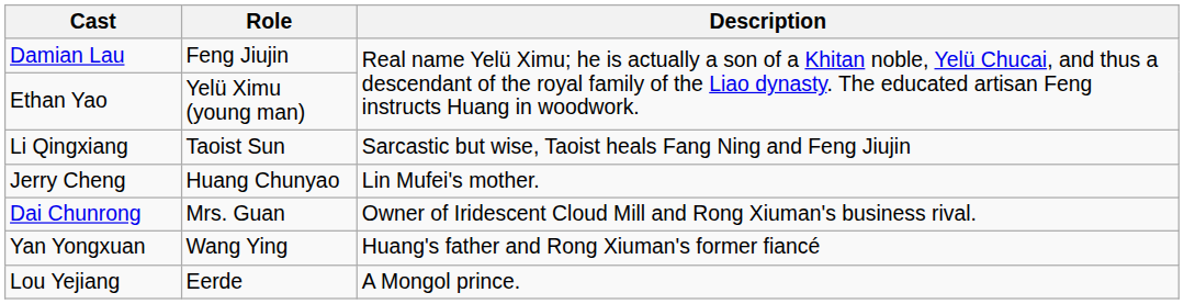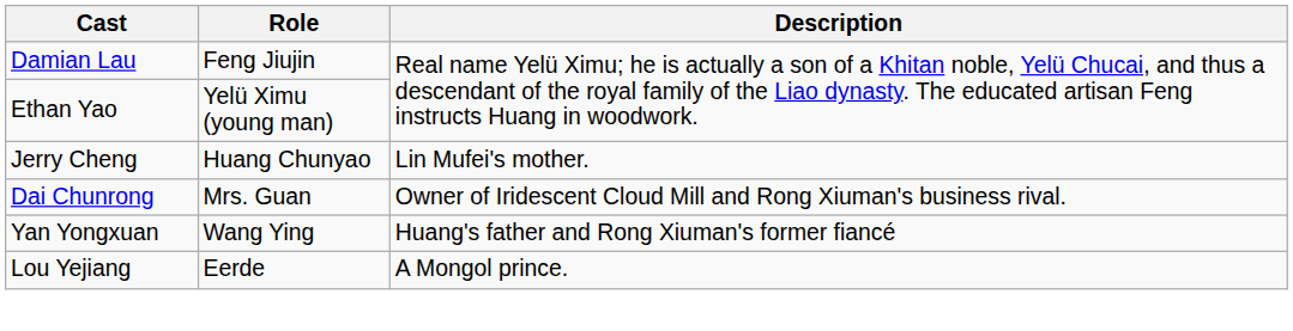 <table class="wikitable" style="width:70%;">
 <tr>
 <th style="width:15%">Cast</th>
 <th style="width:15%">Role</th>
 <th style="width:70%">Description</th>
 </tr>
 <tr>
 <td><a href='#'>Damian Lau</a></td>
 <td>Feng Jiujin</td>
 <td rowspan=2>Real name Yelü Ximu; he is actually a son of a <a href='#'>Khitan</a> noble, <a href='#'>Yelü Chucai</a>, and thus a descendant of the royal family of the <a href='#'>Liao dynasty</a>. The educated artisan Feng instructs Huang in woodwork.</td>
 </tr>
 <tr>
 <td>Ethan Yao</td>
 <td>Yelü Ximu <br>(young man)</td>
-</tr>
-<tr>
-<td>Li Qingxiang</td>
-<td>Taoist Sun</td>
-<td>Sarcastic but wise, Taoist heals Fang Ning and Feng Jiujin</td>
 </tr>
 <tr>
 <td>Jerry Cheng</td>
 <td>Huang Chunyao</td>
 <td>Lin Mufei's mother.</td>
 </tr>
 <tr>
 <td><a href='#'>Dai Chunrong</a></td>
 <td>Mrs. Guan</td>
 <td>Owner of Iridescent Cloud Mill and Rong Xiuman's business rival.</td>
 </tr>
 <tr>
 <td>Yan Yongxuan</td>
 <td>Wang Ying</td>
 <td>Huang's father and Rong Xiuman's former fiancé</td>
 </tr>
 <tr>
 <td>Lou Yejiang</td>
 <td>Eerde</td>
 <td>A Mongol prince.</td>
 </tr>
 </table>
